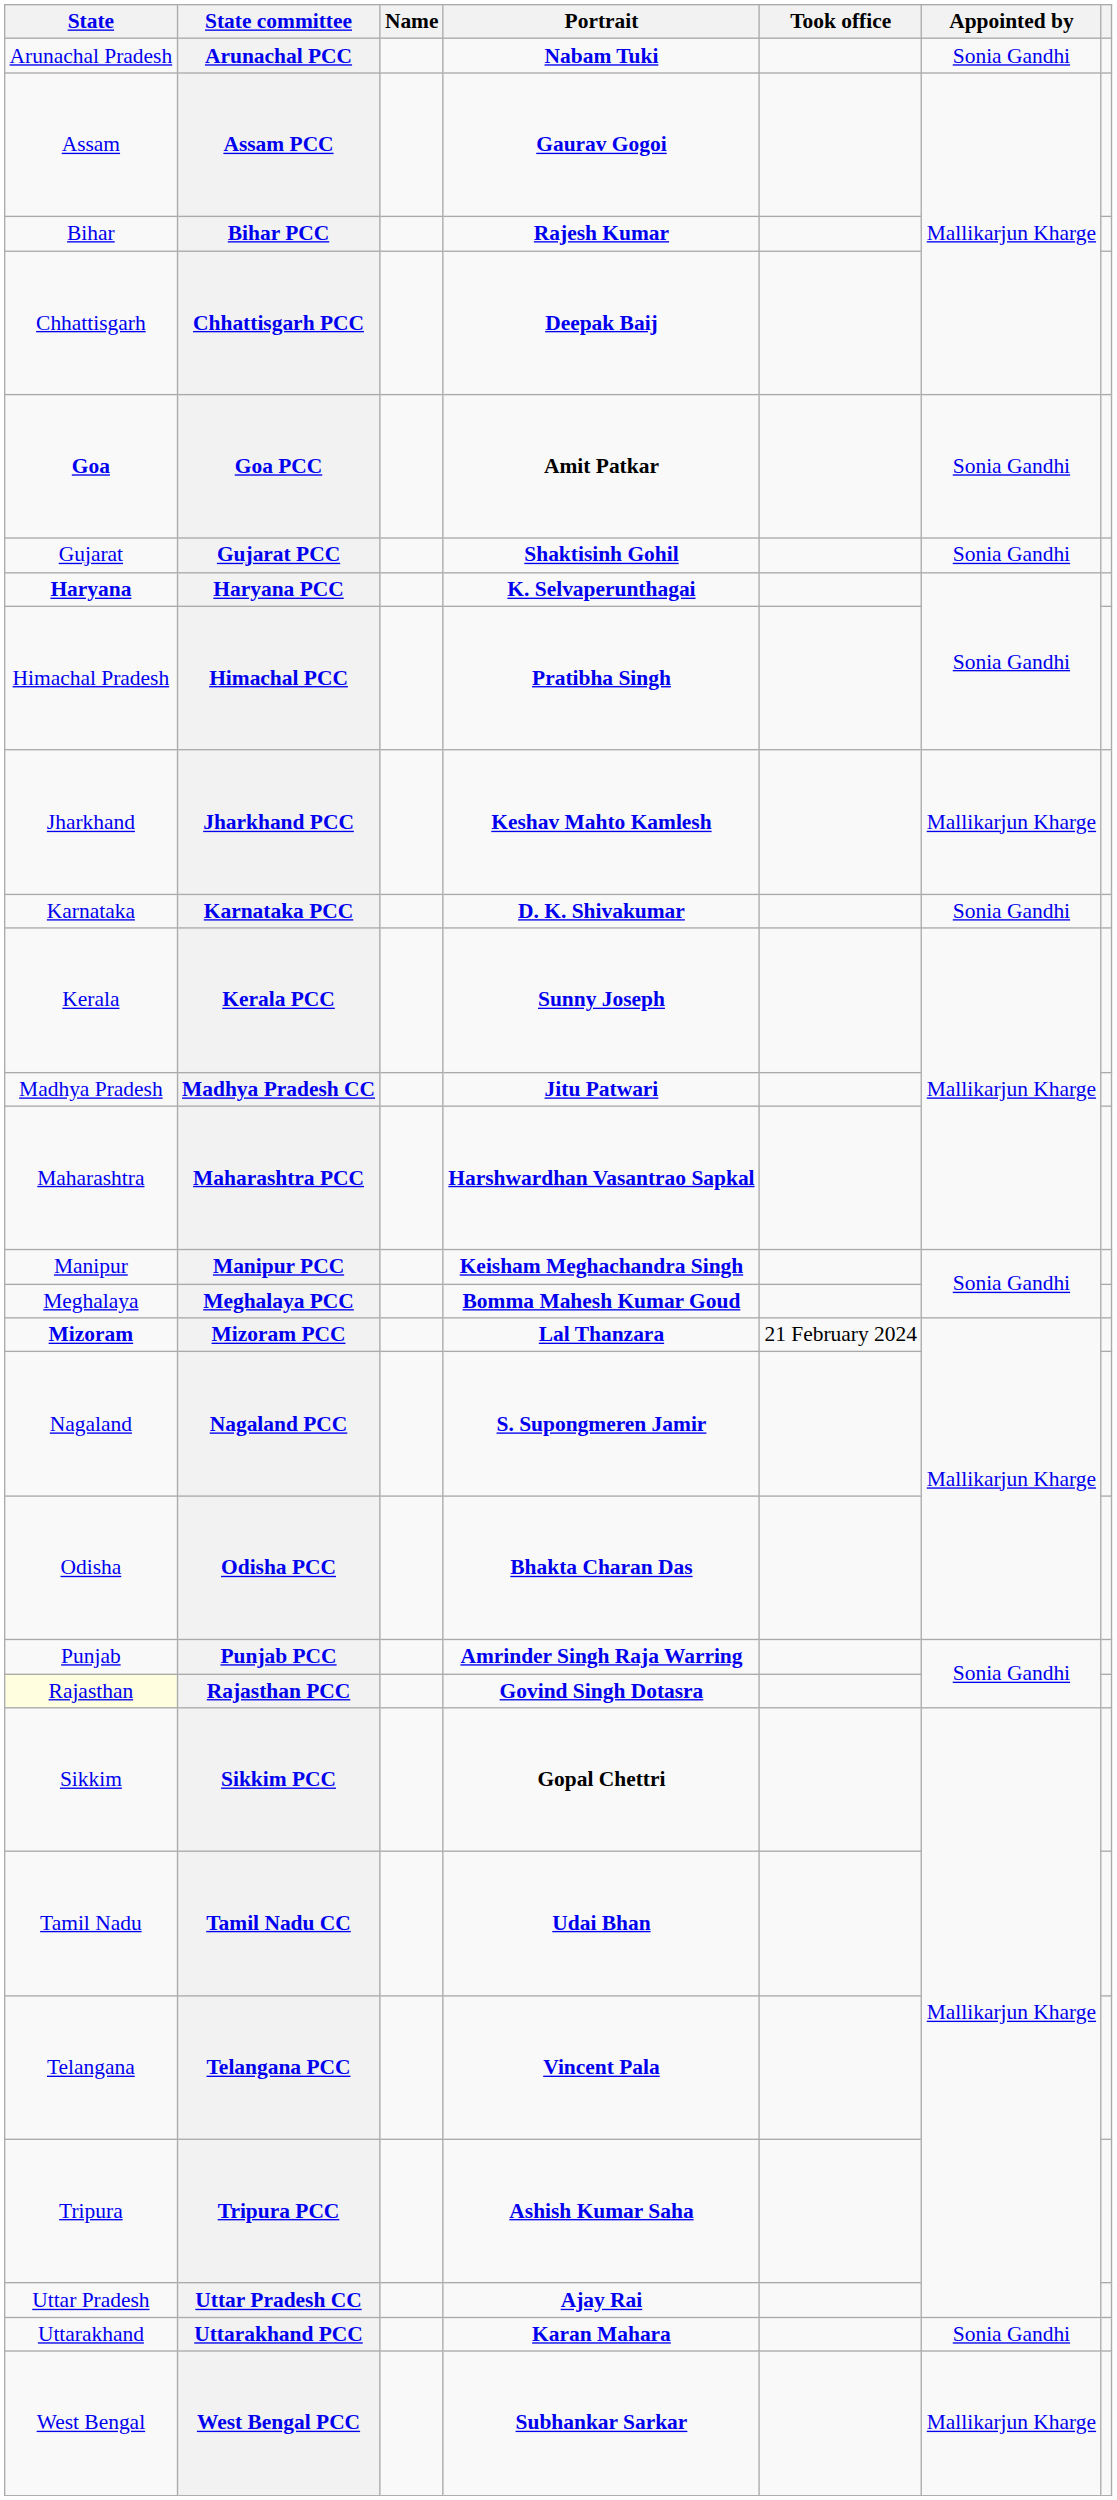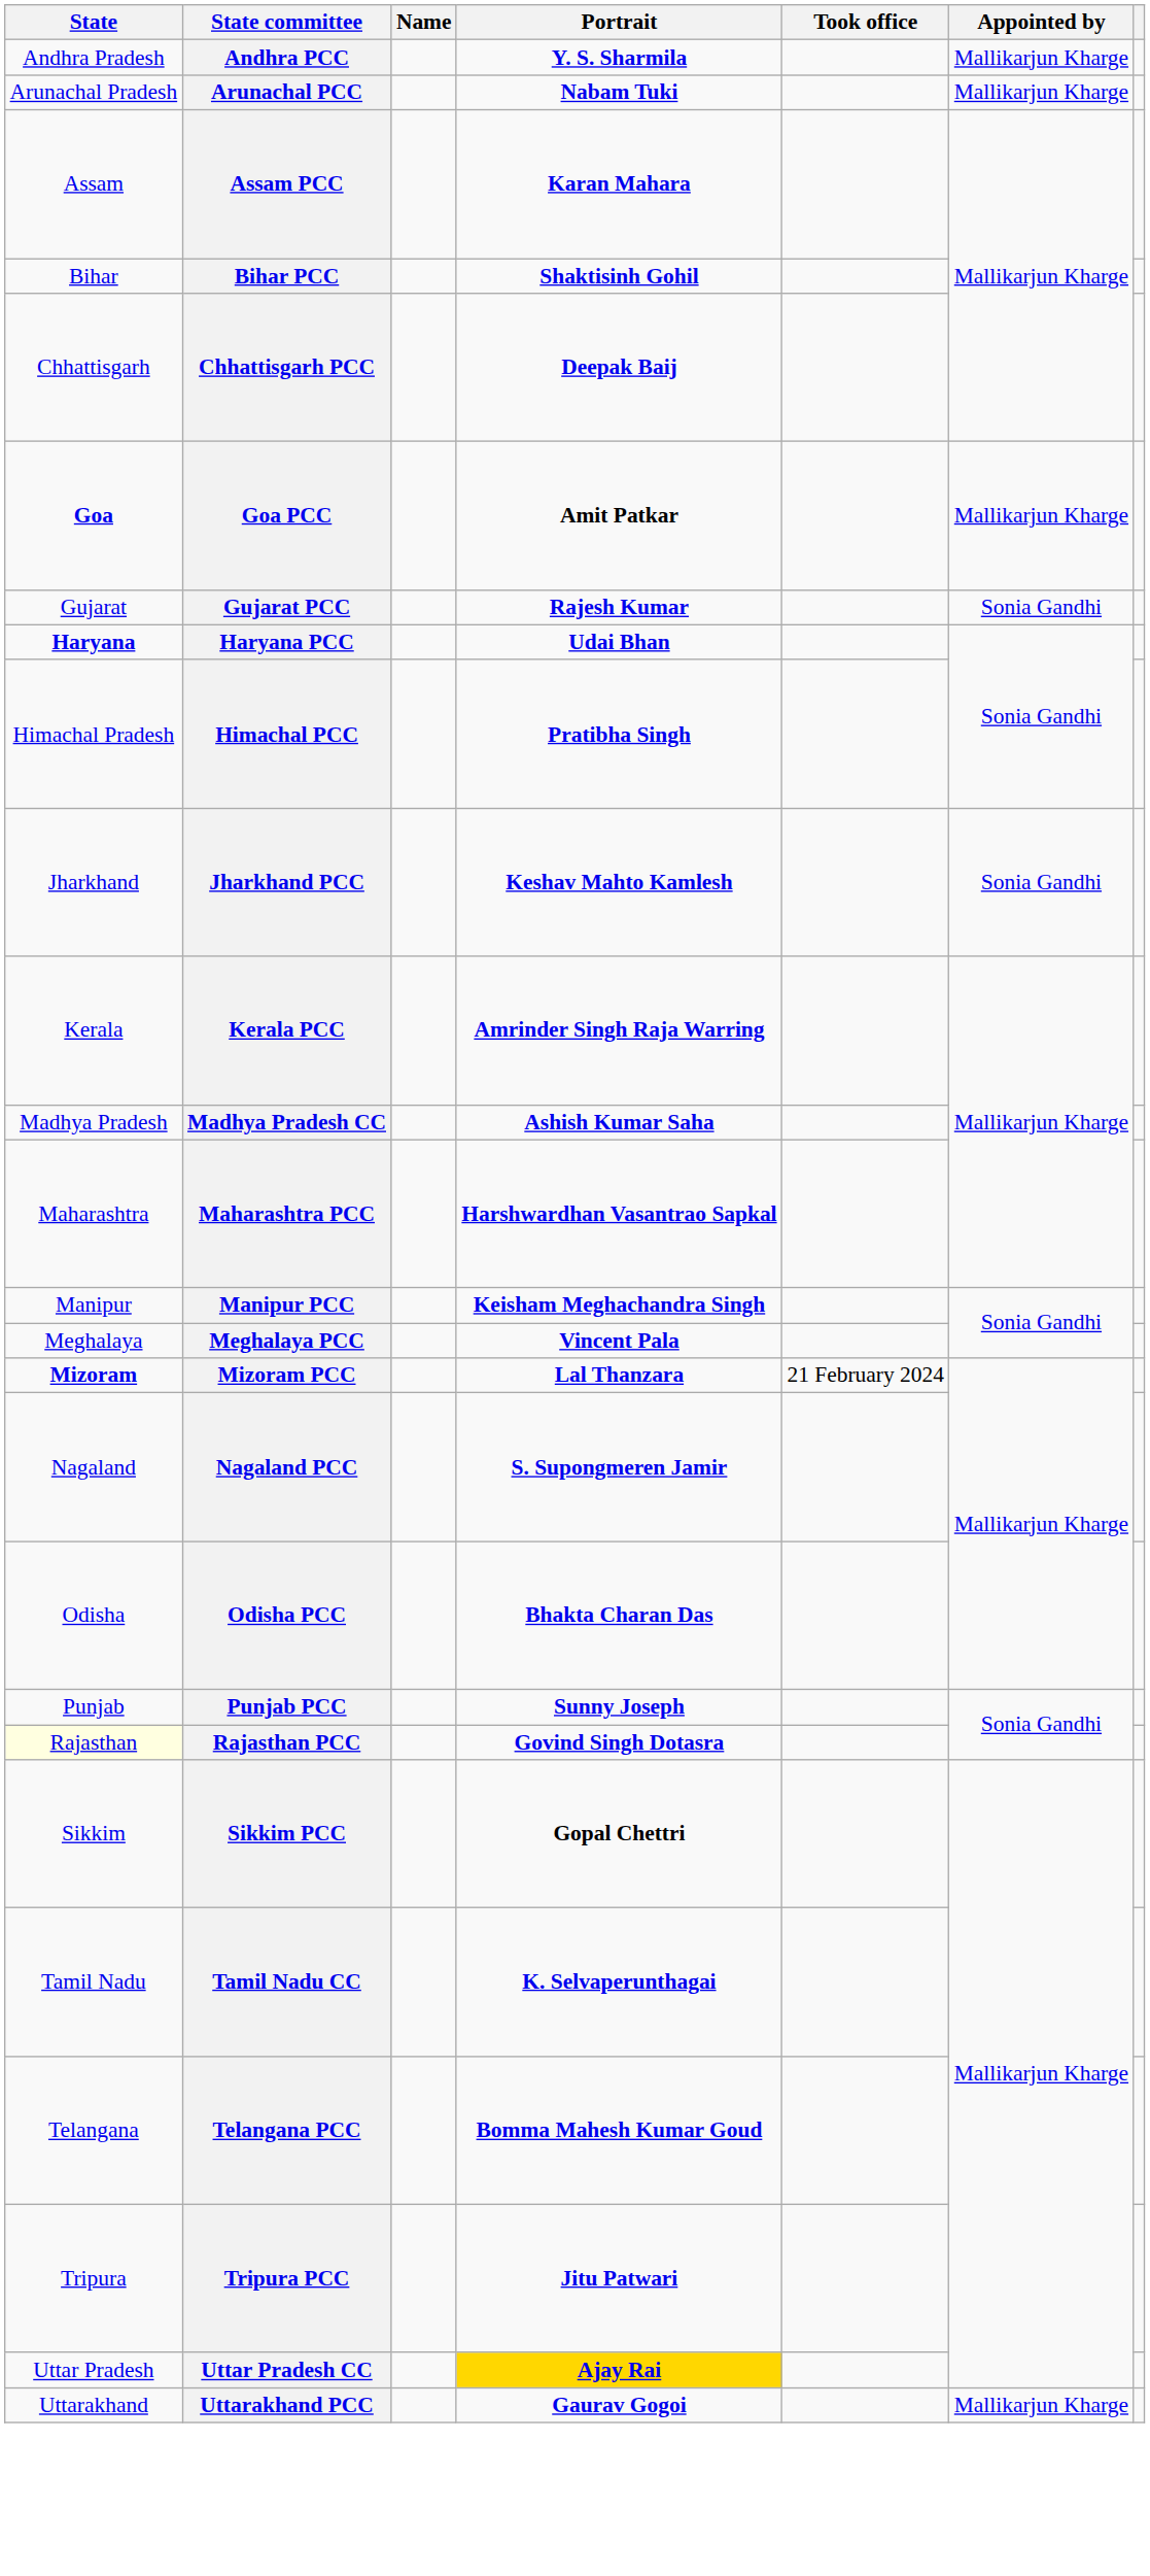 <table class="sortable wikitable" style="text-align:center">
 <tr>
 <th scope=col><a href='#'>State</a></th>
 <th scope=col><a href='#'>State committee</a></th>
 <th scope=col class="sortable">Name</th>
 <th scope=col class="unsortable">Portrait</th>
 <th scope=col>Took office</th>
 <th scope=col>Appointed by</th>
 <th scope=col class="unsortable"></th>
 </tr>
 <tr>
+<td><a href='#'>Andhra Pradesh</a></td>
+<th scope=row><a href='#'>Andhra PCC</a></th>
+<td></td>
+<td><strong><a href='#'>Y. S. Sharmila</a></strong></td>
+<td><br></td>
+<td><a href='#'>Mallikarjun Kharge</a></td>
+<td></td>
+</tr>
+<tr>
 <td><a href='#'>Arunachal Pradesh</a></td>
 <th scope=row><a href='#'>Arunachal PCC</a></th>
 <td></td>
 <td><strong><a href='#'>Nabam Tuki</a></strong></td>
 <td><br></td>
-<td><a href='#'>Sonia Gandhi</a></td>
+<td><a href='#'>Mallikarjun Kharge</a></td>
 <td></td>
 </tr>
 <tr>
 <td><a href='#'>Assam</a></td>
 <th scope=row><a href='#'>Assam PCC</a></th>
 <td align="center" height="100px"></td>
-<td><strong><a href='#'>Gaurav Gogoi</a></strong></td>
+<td><strong><a href='#'>Karan Mahara</a></strong></td>
 <td><br></td>
 <td rowspan="3"><a href='#'>Mallikarjun Kharge</a></td>
 <td></td>
 </tr>
 <tr>
 <td><a href='#'>Bihar</a></td>
 <th scope=row><a href='#'>Bihar PCC</a></th>
 <td></td>
-<td><strong><a href='#'>Rajesh Kumar</a></strong></td>
+<td><strong><a href='#'>Shaktisinh Gohil</a></strong></td>
 <td><br></td>
 <td></td>
 </tr>
 <tr>
 <td><a href='#'>Chhattisgarh</a></td>
 <th scope=row><a href='#'>Chhattisgarh PCC</a></th>
 <td align="center" height="100px"></td>
 <td><strong><a href='#'>Deepak Baij</a></strong></td>
 <td><br></td>
 <td></td>
 </tr>
 <tr>
 <td><strong><a href='#'>Goa</a></strong></td>
 <th scope=row><a href='#'>Goa PCC</a></th>
 <td align="center" height="100px"></td>
 <td><strong>Amit Patkar</strong></td>
 <td><br></td>
-<td><a href='#'>Sonia Gandhi</a></td>
+<td><a href='#'>Mallikarjun Kharge</a></td>
 <td></td>
 </tr>
 <tr>
 <td><a href='#'>Gujarat</a></td>
 <th scope=row><a href='#'>Gujarat PCC</a></th>
 <td></td>
-<td><strong><a href='#'>Shaktisinh Gohil</a></strong></td>
+<td><strong><a href='#'>Rajesh Kumar</a></strong></td>
 <td><br></td>
 <td><a href='#'>Sonia Gandhi</a></td>
 <td></td>
 </tr>
 <tr>
 <td><strong><a href='#'>Haryana</a></strong></td>
 <th scope=row><a href='#'>Haryana PCC</a></th>
 <td></td>
-<td><strong><a href='#'>K. Selvaperunthagai</a></strong></td>
+<td><strong><a href='#'>Udai Bhan</a></strong></td>
 <td><br></td>
 <td rowspan="2"><a href='#'>Sonia Gandhi</a></td>
 <td></td>
 </tr>
 <tr>
 <td><a href='#'>Himachal Pradesh</a></td>
 <th scope=row><a href='#'>Himachal PCC</a></th>
 <td align="center" height="100px"></td>
 <td><strong><a href='#'>Pratibha Singh</a></strong></td>
 <td><br></td>
 <td></td>
 </tr>
 <tr>
 <td><a href='#'>Jharkhand</a></td>
 <th scope=row><a href='#'>Jharkhand PCC</a></th>
 <td align="center" height="100px"></td>
 <td><strong><a href='#'>Keshav Mahto Kamlesh</a></strong></td>
 <td><br></td>
-<td><a href='#'>Mallikarjun Kharge</a></td>
-<td></td>
-</tr>
-<tr>
-<td><a href='#'>Karnataka</a></td>
-<th scope=row><a href='#'>Karnataka PCC</a></th>
-<td></td>
-<td><strong><a href='#'>D. K. Shivakumar</a></strong></td>
-<td><br></td>
 <td><a href='#'>Sonia Gandhi</a></td>
 <td></td>
 </tr>
 <tr>
 <td><a href='#'>Kerala</a></td>
 <th scope=row><a href='#'>Kerala PCC</a></th>
 <td align="center" height="100px"></td>
-<td><strong><a href='#'>Sunny Joseph</a></strong></td>
+<td><strong><a href='#'>Amrinder Singh Raja Warring</a></strong></td>
 <td><br></td>
 <td rowspan="3"><a href='#'>Mallikarjun Kharge</a></td>
 <td></td>
 </tr>
 <tr>
 <td><a href='#'>Madhya Pradesh</a></td>
 <th scope=row><a href='#'>Madhya Pradesh CC</a></th>
 <td></td>
-<td><strong><a href='#'>Jitu Patwari</a></strong></td>
+<td><strong><a href='#'>Ashish Kumar Saha</a></strong></td>
 <td><br></td>
 <td></td>
 </tr>
 <tr>
 <td><a href='#'>Maharashtra</a></td>
 <th scope=row><a href='#'>Maharashtra PCC</a></th>
 <td align="center" height="100px"></td>
 <td><strong><a href='#'>Harshwardhan Vasantrao Sapkal</a></strong></td>
 <td><br></td>
 <td></td>
 </tr>
 <tr>
 <td><a href='#'>Manipur</a></td>
 <th scope=row><a href='#'>Manipur PCC</a></th>
 <td></td>
 <td><strong><a href='#'>Keisham Meghachandra Singh</a></strong></td>
 <td><br></td>
 <td rowspan="2"><a href='#'>Sonia Gandhi</a></td>
 <td></td>
 </tr>
 <tr>
 <td><a href='#'>Meghalaya</a></td>
 <th scope=row><a href='#'>Meghalaya PCC</a></th>
 <td></td>
-<td><strong><a href='#'>Bomma Mahesh Kumar Goud</a></strong></td>
+<td><strong><a href='#'>Vincent Pala</a></strong></td>
 <td><br></td>
 <td></td>
 </tr>
 <tr>
 <td><strong><a href='#'>Mizoram</a></strong></td>
 <th scope=row><a href='#'>Mizoram PCC</a></th>
 <td></td>
 <td><strong><a href='#'>Lal Thanzara</a></strong></td>
 <td>21 February 2024<br></td>
 <td rowspan="3"><a href='#'>Mallikarjun Kharge</a></td>
 <td></td>
 </tr>
 <tr>
 <td><a href='#'>Nagaland</a></td>
 <th scope=row><a href='#'>Nagaland PCC</a></th>
 <td align="center" height="100px"></td>
 <td><strong><a href='#'>S. Supongmeren Jamir</a></strong></td>
 <td><br></td>
 <td></td>
 </tr>
 <tr>
 <td><a href='#'>Odisha</a></td>
 <th scope=row><a href='#'>Odisha PCC</a></th>
 <td align="center" height="100px"></td>
 <td><strong><a href='#'>Bhakta Charan Das</a></strong></td>
 <td><br></td>
 <td></td>
 </tr>
 <tr>
 <td><a href='#'>Punjab</a></td>
 <th scope=row><a href='#'>Punjab PCC</a></th>
 <td></td>
-<td><strong><a href='#'>Amrinder Singh Raja Warring</a></strong></td>
+<td><strong><a href='#'>Sunny Joseph</a></strong></td>
 <td><br></td>
 <td rowspan="2"><a href='#'>Sonia Gandhi</a></td>
 <td></td>
 </tr>
 <tr>
 <td style="background: lightyellow;"><a href='#'>Rajasthan</a></td>
 <th scope=row><a href='#'>Rajasthan PCC</a></th>
 <td></td>
 <td><strong><a href='#'>Govind Singh Dotasra</a></strong></td>
 <td><br></td>
 <td></td>
 </tr>
 <tr>
 <td><a href='#'>Sikkim</a></td>
 <th scope=row><a href='#'>Sikkim PCC</a></th>
 <td align="center" height="100px"></td>
 <td><strong>Gopal Chettri</strong></td>
 <td><br></td>
 <td rowspan="5"><a href='#'>Mallikarjun Kharge</a></td>
 <td></td>
 </tr>
 <tr>
 <td><a href='#'>Tamil Nadu</a></td>
 <th scope=row><a href='#'>Tamil Nadu CC</a></th>
 <td align="center" height="100px"></td>
-<td><strong><a href='#'>Udai Bhan</a></strong></td>
+<td><strong><a href='#'>K. Selvaperunthagai</a></strong></td>
 <td><br></td>
 <td></td>
 </tr>
 <tr>
 <td><a href='#'>Telangana</a></td>
 <th scope=row><a href='#'>Telangana PCC</a></th>
 <td align="center" height="100px"></td>
-<td><strong><a href='#'>Vincent Pala</a></strong></td>
+<td><strong><a href='#'>Bomma Mahesh Kumar Goud</a></strong></td>
 <td><br></td>
 <td></td>
 </tr>
 <tr>
 <td><a href='#'>Tripura</a></td>
 <th scope=row><a href='#'>Tripura PCC</a></th>
 <td align="center" height="100px"></td>
-<td><strong><a href='#'>Ashish Kumar Saha</a></strong></td>
+<td><strong><a href='#'>Jitu Patwari</a></strong></td>
 <td><br></td>
 <td></td>
 </tr>
 <tr>
 <td><a href='#'>Uttar Pradesh</a></td>
 <th scope=row><a href='#'>Uttar Pradesh CC</a></th>
 <td></td>
-<td><strong><a href='#'>Ajay Rai</a></strong></td>
+<td style="background: gold;"><strong><a href='#'>Ajay Rai</a></strong></td>
 <td><br></td>
 <td></td>
 </tr>
 <tr>
 <td><a href='#'>Uttarakhand</a></td>
 <th scope=row><a href='#'>Uttarakhand PCC</a></th>
 <td></td>
-<td><strong><a href='#'>Karan Mahara</a></strong></td>
-<td><br></td>
-<td><a href='#'>Sonia Gandhi</a></td>
-<td></td>
-</tr>
-<tr>
-<td><a href='#'>West Bengal</a></td>
-<th scope=row><a href='#'>West Bengal PCC</a></th>
-<td align="center" height="100px"></td>
-<td><strong><a href='#'>Subhankar Sarkar</a></strong></td>
+<td><strong><a href='#'>Gaurav Gogoi</a></strong></td>
 <td><br></td>
 <td><a href='#'>Mallikarjun Kharge</a></td>
 <td></td>
 </tr>
 </table>
